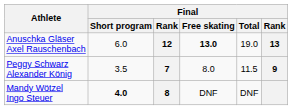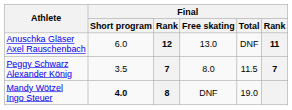 <table class="wikitable" style="font-size:90%">
 <tr>
 <th rowspan="2">Athlete</th>
 <th colspan="9">Final</th>
 </tr>
 <tr>
 <th>Short program</th>
 <th>Rank</th>
 <th>Free skating</th>
 <th>Total</th>
 <th>Rank</th>
 </tr>
 <tr>
 <td><a href='#'>Anuschka Gläser</a><br><a href='#'>Axel Rauschenbach</a></td>
 <td align="center">6.0</td>
 <th align="center">12</th>
-<td align="center"><strong>13.0</strong></td>
-<td align="center">19.0</td>
-<th align="center">13</th>
+<td align="center">13.0</td>
+<td align="center">DNF</td>
+<th align="center">11</th>
 </tr>
 <tr>
 <td><a href='#'>Peggy Schwarz</a><br><a href='#'>Alexander König</a></td>
 <td align="center">3.5</td>
 <th align="center">7</th>
 <td align="center">8.0</td>
 <td align="center">11.5</td>
-<th align="center">9</th>
+<th align="center">7</th>
 </tr>
 <tr>
 <td><a href='#'>Mandy Wötzel</a><br><a href='#'>Ingo Steuer</a></td>
 <td align="center"><strong>4.0</strong></td>
 <th align="center">8</th>
 <td align="center">DNF</td>
-<td align="center">DNF</td>
+<td align="center">19.0</td>
 <th align="center"></th>
 </tr>
 </table>
